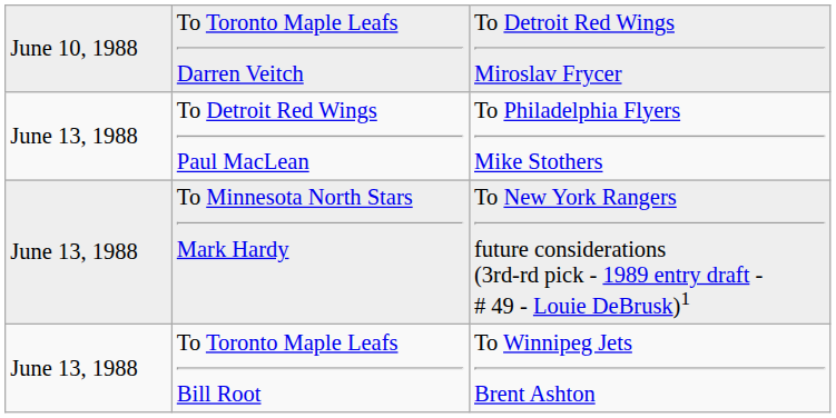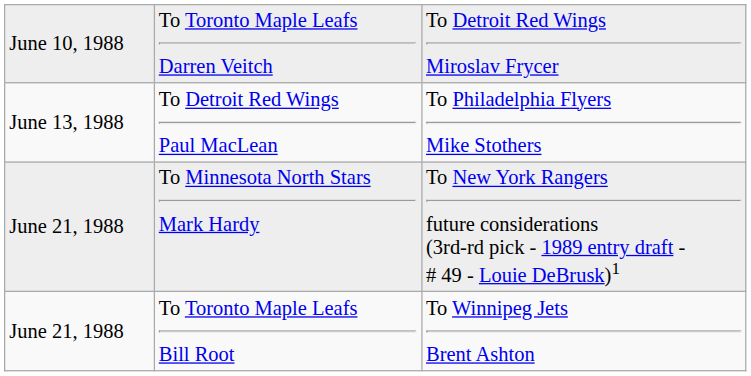 <table class="wikitable" style="border:1px solid #999; width:580px;">
 <tr style="background:#eee;">
 <td>June 10, 1988</td>
 <td valign="top">To <a href='#'>Toronto Maple Leafs</a><hr><a href='#'>Darren Veitch</a></td>
 <td valign="top">To <a href='#'>Detroit Red Wings</a><hr><a href='#'>Miroslav Frycer</a></td>
 </tr>
 <tr>
 <td>June 13, 1988</td>
 <td valign="top">To <a href='#'>Detroit Red Wings</a><hr><a href='#'>Paul MacLean</a></td>
 <td valign="top">To <a href='#'>Philadelphia Flyers</a><hr><a href='#'>Mike Stothers</a></td>
 </tr>
 <tr style="background:#eee;">
-<td>June 13, 1988</td>
+<td>June 21, 1988</td>
 <td valign="top">To <a href='#'>Minnesota North Stars</a><hr><a href='#'>Mark Hardy</a></td>
 <td valign="top">To <a href='#'>New York Rangers</a><hr>future considerations<br>(3rd-rd pick - <a href='#'>1989 entry draft</a> -<br># 49 - <a href='#'>Louie DeBrusk</a>)<sup>1</sup></td>
 </tr>
 <tr>
-<td>June 13, 1988</td>
+<td>June 21, 1988</td>
 <td valign="top">To <a href='#'>Toronto Maple Leafs</a><hr><a href='#'>Bill Root</a></td>
 <td valign="top">To <a href='#'>Winnipeg Jets</a><hr><a href='#'>Brent Ashton</a></td>
 </tr>
 </table>
